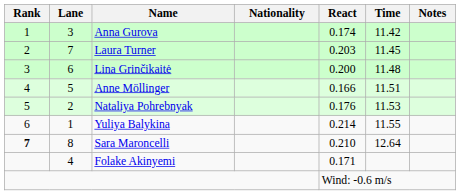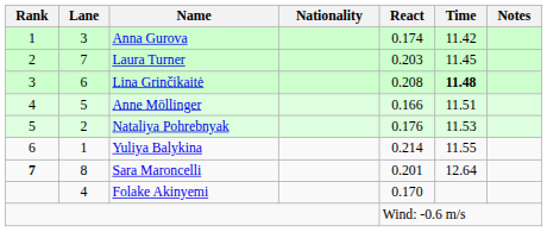 <table class="wikitable sortable" style="text-align:center;width: 70%">
 <tr>
 <th>Rank</th>
 <th>Lane</th>
 <th>Name</th>
 <th>Nationality</th>
 <th>React</th>
 <th>Time</th>
 <th>Notes</th>
 </tr>
 <tr bgcolor=ccffcc>
 <td>1</td>
 <td>3</td>
 <td align="left"><a href='#'>Anna Gurova</a></td>
 <td align=left></td>
 <td>0.174</td>
 <td>11.42</td>
 <td></td>
 </tr>
 <tr bgcolor=ccffcc>
 <td>2</td>
 <td>7</td>
 <td align="left"><a href='#'>Laura Turner</a></td>
 <td align=left></td>
 <td>0.203</td>
 <td>11.45</td>
 <td></td>
 </tr>
 <tr bgcolor=ccffcc>
 <td>3</td>
 <td>6</td>
 <td align="left"><a href='#'>Lina Grinčikaitė</a></td>
 <td align=left></td>
-<td>0.200</td>
-<td>11.48</td>
+<td>0.208</td>
+<td><strong>11.48</strong></td>
 <td></td>
 </tr>
 <tr bgcolor=ddffdd>
 <td>4</td>
 <td>5</td>
 <td align="left"><a href='#'>Anne Möllinger</a></td>
 <td align=left></td>
 <td>0.166</td>
 <td>11.51</td>
 <td></td>
 </tr>
 <tr bgcolor=ddffdd>
 <td>5</td>
 <td>2</td>
 <td align="left"><a href='#'>Nataliya Pohrebnyak</a></td>
 <td align=left></td>
 <td>0.176</td>
 <td>11.53</td>
 <td></td>
 </tr>
 <tr>
 <td>6</td>
 <td>1</td>
 <td align="left"><a href='#'>Yuliya Balykina</a></td>
 <td align=left></td>
 <td>0.214</td>
 <td>11.55</td>
 <td></td>
 </tr>
 <tr>
 <td><strong>7</strong></td>
 <td>8</td>
 <td align="left"><a href='#'>Sara Maroncelli</a></td>
 <td align=left></td>
-<td>0.210</td>
+<td>0.201</td>
 <td>12.64</td>
 <td></td>
 </tr>
 <tr>
 <td></td>
 <td>4</td>
 <td align="left"><a href='#'>Folake Akinyemi</a></td>
 <td align=left></td>
-<td>0.171</td>
+<td>0.170</td>
 <td></td>
 <td></td>
 </tr>
 <tr>
 <td colspan=4></td>
 <td colspan=3 align=left>Wind: -0.6 m/s</td>
 </tr>
 </table>
